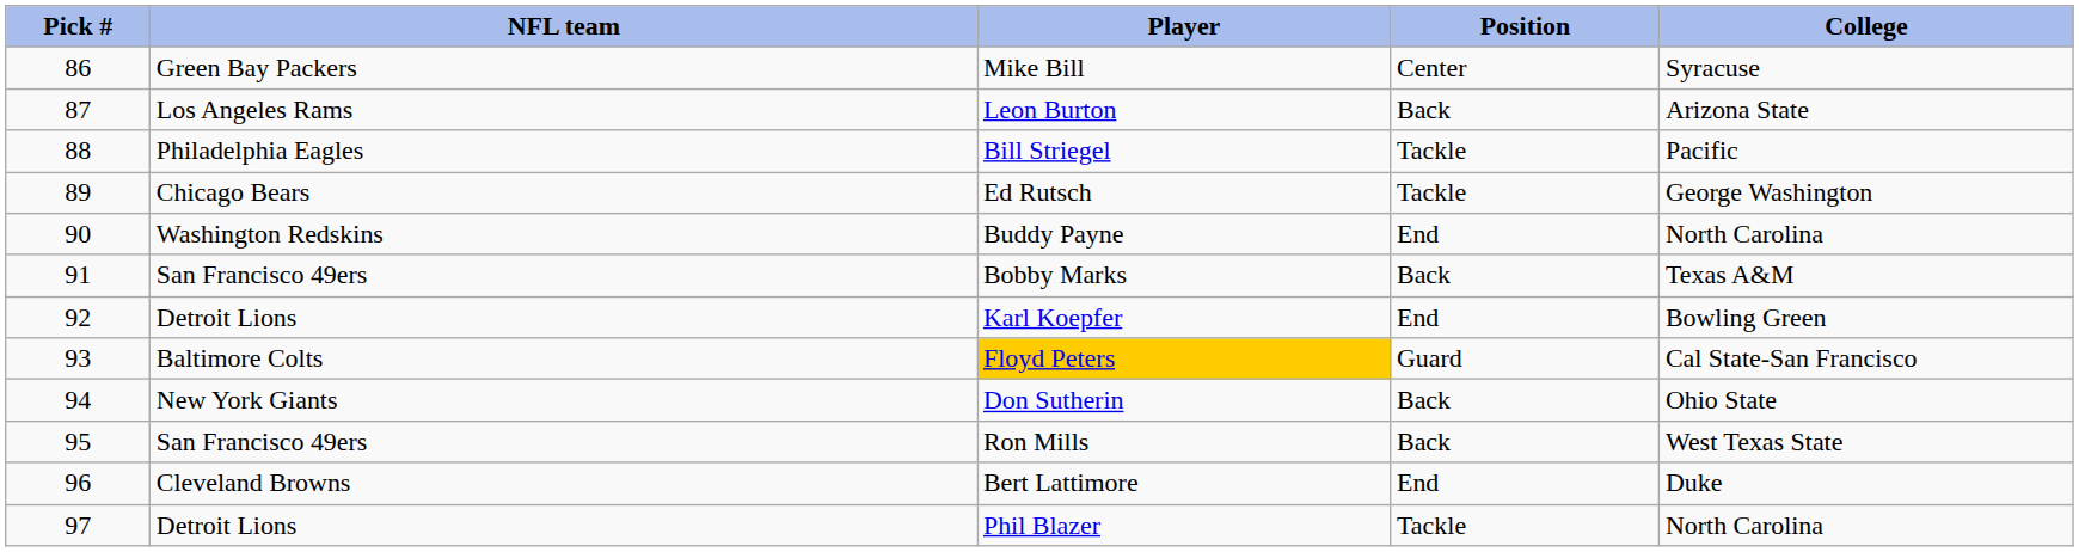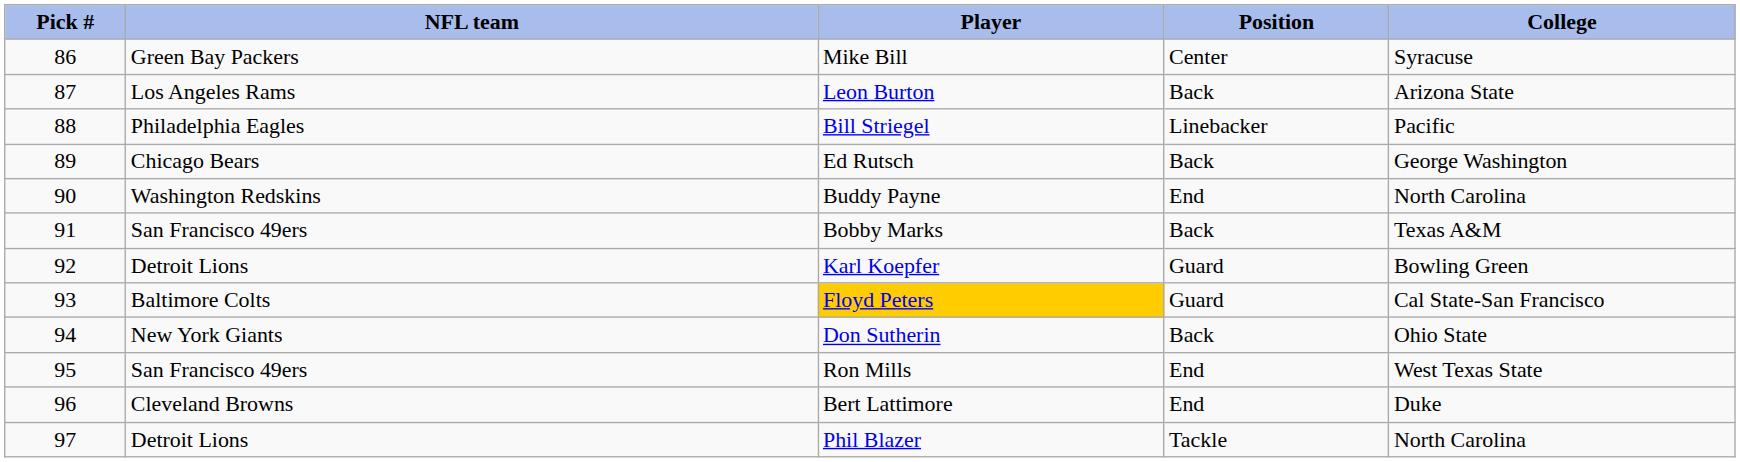 <table class="wikitable sortable sortable" style="width: 100%">
 <tr>
 <th style="background:#A8BDEC;" width=7%>Pick #</th>
 <th width=40% style="background:#A8BDEC;">NFL team</th>
 <th width=20% style="background:#A8BDEC;">Player</th>
 <th width=13% style="background:#A8BDEC;">Position</th>
 <th style="background:#A8BDEC;">College</th>
 </tr>
 <tr>
 <td align=center>86</td>
 <td>Green Bay Packers</td>
 <td>Mike Bill</td>
 <td>Center</td>
 <td>Syracuse</td>
 </tr>
 <tr>
 <td align=center>87</td>
 <td>Los Angeles Rams</td>
 <td><a href='#'>Leon Burton</a></td>
 <td>Back</td>
 <td>Arizona State</td>
 </tr>
 <tr>
 <td align=center>88</td>
 <td>Philadelphia Eagles</td>
 <td><a href='#'>Bill Striegel</a></td>
-<td>Tackle</td>
+<td>Linebacker</td>
 <td>Pacific</td>
 </tr>
 <tr>
 <td align=center>89</td>
 <td>Chicago Bears</td>
 <td>Ed Rutsch</td>
-<td>Tackle</td>
+<td>Back</td>
 <td>George Washington</td>
 </tr>
 <tr>
 <td align=center>90</td>
 <td>Washington Redskins</td>
 <td>Buddy Payne</td>
 <td>End</td>
 <td>North Carolina</td>
 </tr>
 <tr>
 <td align=center>91</td>
 <td>San Francisco 49ers</td>
 <td>Bobby Marks</td>
 <td>Back</td>
 <td>Texas A&M</td>
 </tr>
 <tr>
 <td align=center>92</td>
 <td>Detroit Lions</td>
 <td><a href='#'>Karl Koepfer</a></td>
-<td>End</td>
+<td>Guard</td>
 <td>Bowling Green</td>
 </tr>
 <tr>
 <td align=center>93</td>
 <td>Baltimore Colts</td>
 <td bgcolor="#FFCC00"><a href='#'>Floyd Peters</a></td>
 <td>Guard</td>
 <td>Cal State-San Francisco</td>
 </tr>
 <tr>
 <td align=center>94</td>
 <td>New York Giants</td>
 <td><a href='#'>Don Sutherin</a></td>
 <td>Back</td>
 <td>Ohio State</td>
 </tr>
 <tr>
 <td align=center>95</td>
 <td>San Francisco 49ers</td>
 <td>Ron Mills</td>
-<td>Back</td>
+<td>End</td>
 <td>West Texas State</td>
 </tr>
 <tr>
 <td align=center>96</td>
 <td>Cleveland Browns</td>
 <td>Bert Lattimore</td>
 <td>End</td>
 <td>Duke</td>
 </tr>
 <tr>
 <td align=center>97</td>
 <td>Detroit Lions</td>
 <td><a href='#'>Phil Blazer</a></td>
 <td>Tackle</td>
 <td>North Carolina</td>
 </tr>
 </table>
